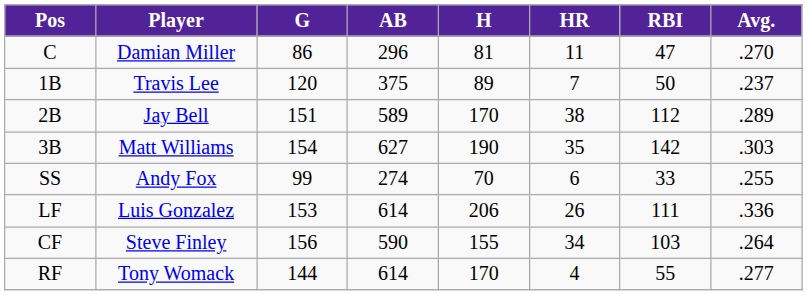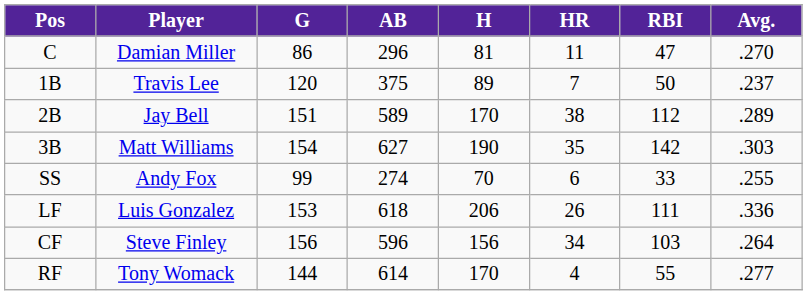 <table class="wikitable sortable">
 <tr>
 <th style="background:#522398;color:white;" width="9%">Pos</th>
 <th style="background:#522398;color:white;" width="16%">Player</th>
 <th style="background:#522398;color:white;" width="9%">G</th>
 <th style="background:#522398;color:white;" width="9%">AB</th>
 <th style="background:#522398;color:white;" width="9%">H</th>
 <th style="background:#522398;color:white;" width="9%">HR</th>
 <th style="background:#522398;color:white;" width="9%">RBI</th>
 <th style="background:#522398;color:white;" width="9%">Avg.</th>
 </tr>
 <tr align="center">
 <td>C</td>
 <td><a href='#'>Damian Miller</a></td>
 <td>86</td>
 <td>296</td>
 <td>81</td>
 <td>11</td>
 <td>47</td>
 <td>.270</td>
 </tr>
 <tr align="center">
 <td>1B</td>
 <td><a href='#'>Travis Lee</a></td>
 <td>120</td>
 <td>375</td>
 <td>89</td>
 <td>7</td>
 <td>50</td>
 <td>.237</td>
 </tr>
 <tr align="center">
 <td>2B</td>
 <td><a href='#'>Jay Bell</a></td>
 <td>151</td>
 <td>589</td>
 <td>170</td>
 <td>38</td>
 <td>112</td>
 <td>.289</td>
 </tr>
 <tr align="center">
 <td>3B</td>
 <td><a href='#'>Matt Williams</a></td>
 <td>154</td>
 <td>627</td>
 <td>190</td>
 <td>35</td>
 <td>142</td>
 <td>.303</td>
 </tr>
 <tr align="center">
 <td>SS</td>
 <td><a href='#'>Andy Fox</a></td>
 <td>99</td>
 <td>274</td>
 <td>70</td>
 <td>6</td>
 <td>33</td>
 <td>.255</td>
 </tr>
 <tr align="center">
 <td>LF</td>
 <td><a href='#'>Luis Gonzalez</a></td>
 <td>153</td>
-<td>614</td>
+<td>618</td>
 <td>206</td>
 <td>26</td>
 <td>111</td>
 <td>.336</td>
 </tr>
 <tr align="center">
 <td>CF</td>
 <td><a href='#'>Steve Finley</a></td>
 <td>156</td>
-<td>590</td>
-<td>155</td>
+<td>596</td>
+<td>156</td>
 <td>34</td>
 <td>103</td>
 <td>.264</td>
 </tr>
 <tr align="center">
 <td>RF</td>
 <td><a href='#'>Tony Womack</a></td>
 <td>144</td>
 <td>614</td>
 <td>170</td>
 <td>4</td>
 <td>55</td>
 <td>.277</td>
 </tr>
 <tr align="center">
 </tr>
 </table>
